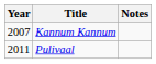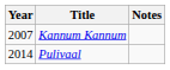 <table class="wikitable" style="font-size: 100%;">
 <tr>
 <th scope="col">Year</th>
 <th scope="col">Title</th>
 <th scope="col" class="unsortable">Notes</th>
 </tr>
 <tr>
 <td>2007</td>
 <td><em><a href='#'>Kannum Kannum</a></em></td>
 <td></td>
 </tr>
 <tr>
-<td>2011</td>
+<td>2014</td>
 <td><em><a href='#'>Pulivaal</a></em></td>
 <td></td>
 </tr>
 </table>
